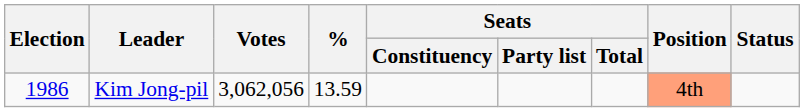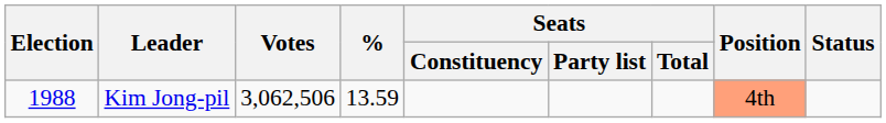 <table class="wikitable" style="text-align:center">
 <tr>
 <th rowspan="2">Election</th>
 <th rowspan="2">Leader</th>
 <th rowspan="2">Votes</th>
 <th rowspan="2">%</th>
 <th colspan="3">Seats</th>
 <th rowspan="2">Position</th>
 <th rowspan="2">Status</th>
 </tr>
 <tr>
 <th>Constituency</th>
 <th>Party list</th>
 <th>Total</th>
 </tr>
 <tr>
-<td><a href='#'>1986</a></td>
+<td><a href='#'>1988</a></td>
 <td><a href='#'>Kim Jong-pil</a></td>
-<td>3,062,056</td>
+<td>3,062,506</td>
 <td>13.59</td>
 <td></td>
 <td></td>
 <td></td>
 <td style="background: lightsalmon;">4th</td>
 <td></td>
 </tr>
 </table>
